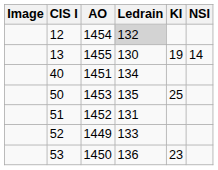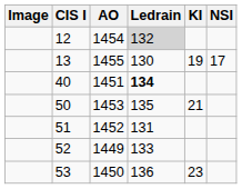 <table class="wikitable">
 <tr>
 <th>Image</th>
 <th>CIS I</th>
 <th>AO</th>
 <th>Ledrain</th>
 <th>KI</th>
 <th>NSI</th>
 </tr>
 <tr>
 <td></td>
 <td>12</td>
 <td>1454</td>
 <td style="background: lightgrey;">132</td>
 <td></td>
 <td></td>
 </tr>
 <tr>
 <td></td>
 <td>13</td>
 <td>1455</td>
 <td>130</td>
 <td>19</td>
-<td>14</td>
+<td>17</td>
 </tr>
 <tr>
 <td></td>
 <td>40</td>
 <td>1451</td>
-<td>134</td>
+<td><strong>134</strong></td>
 <td></td>
 <td></td>
 </tr>
 <tr>
 <td></td>
 <td>50</td>
 <td>1453</td>
 <td>135</td>
-<td>25</td>
+<td>21</td>
 <td></td>
 </tr>
 <tr>
 <td></td>
 <td>51</td>
 <td>1452</td>
 <td>131</td>
 <td></td>
 <td></td>
 </tr>
 <tr>
 <td></td>
 <td>52</td>
 <td>1449</td>
 <td>133</td>
 <td></td>
 <td></td>
 </tr>
 <tr>
 <td></td>
 <td>53</td>
 <td>1450</td>
 <td>136</td>
 <td>23</td>
 <td></td>
 </tr>
 </table>
